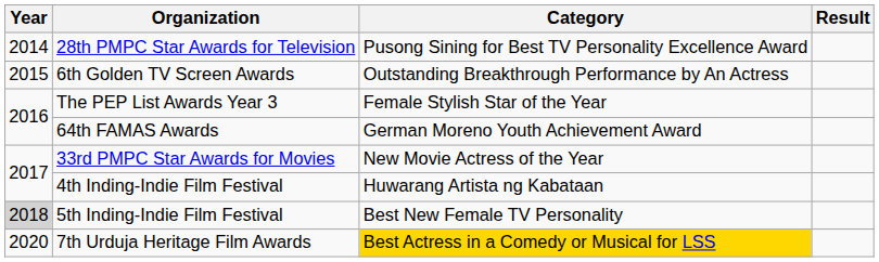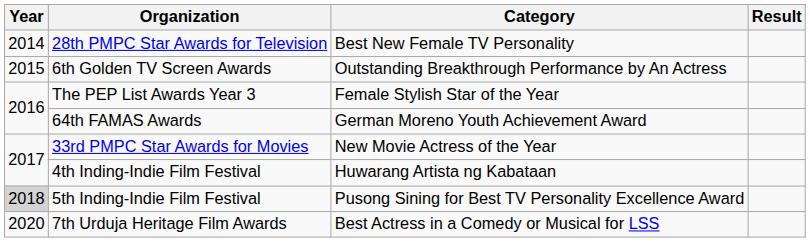 <table class= "wikitable">
 <tr>
 <th>Year</th>
 <th>Organization</th>
 <th>Category</th>
 <th>Result</th>
 </tr>
 <tr>
 <td>2014</td>
 <td><a href='#'>28th PMPC Star Awards for Television</a></td>
-<td>Pusong Sining for Best TV Personality Excellence Award</td>
+<td>Best New Female TV Personality</td>
 <td></td>
 </tr>
 <tr>
 <td>2015</td>
 <td>6th Golden TV Screen Awards</td>
 <td>Outstanding Breakthrough Performance by An Actress</td>
 <td></td>
 </tr>
 <tr>
 <td rowspan="2">2016</td>
 <td>The PEP List Awards Year 3</td>
 <td>Female Stylish Star of the Year</td>
 <td></td>
 </tr>
 <tr>
 <td>64th FAMAS Awards</td>
 <td>German Moreno Youth Achievement Award</td>
 <td></td>
 </tr>
 <tr>
 <td rowspan="2">2017</td>
 <td><a href='#'>33rd PMPC Star Awards for Movies</a></td>
 <td>New Movie Actress of the Year</td>
 <td></td>
 </tr>
 <tr>
 <td>4th Inding-Indie Film Festival</td>
 <td>Huwarang Artista ng Kabataan</td>
 <td></td>
 </tr>
 <tr>
 <td style="background: lightgrey;">2018</td>
 <td>5th Inding-Indie Film Festival</td>
-<td>Best New Female TV Personality</td>
+<td>Pusong Sining for Best TV Personality Excellence Award</td>
 <td></td>
 </tr>
 <tr>
 <td>2020</td>
 <td>7th Urduja Heritage Film Awards</td>
-<td style="background: gold;">Best Actress in a Comedy or Musical for <a href='#'>LSS</a></td>
+<td>Best Actress in a Comedy or Musical for <a href='#'>LSS</a></td>
 <td></td>
 </tr>
 </table>
